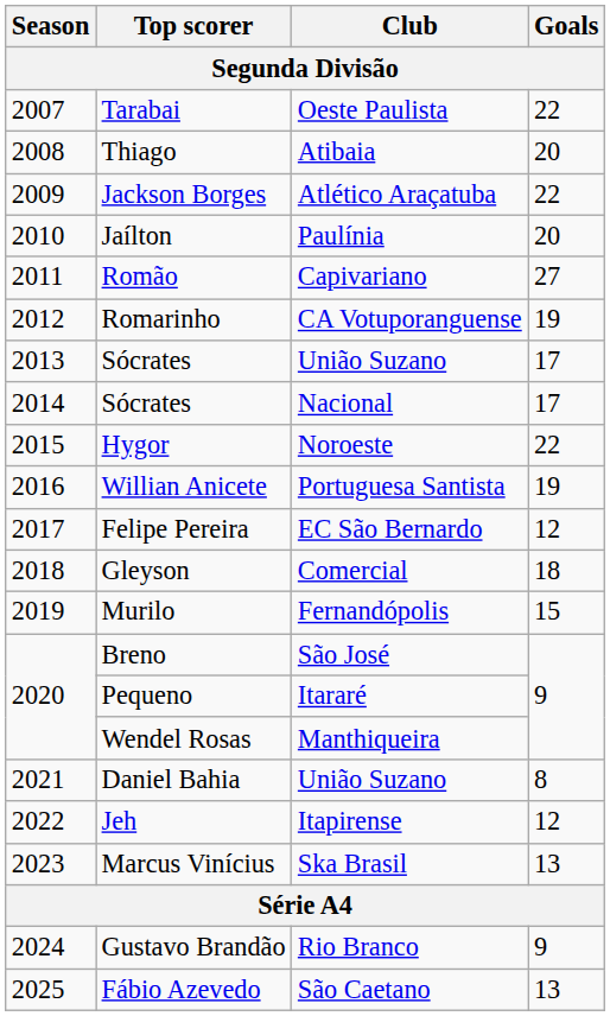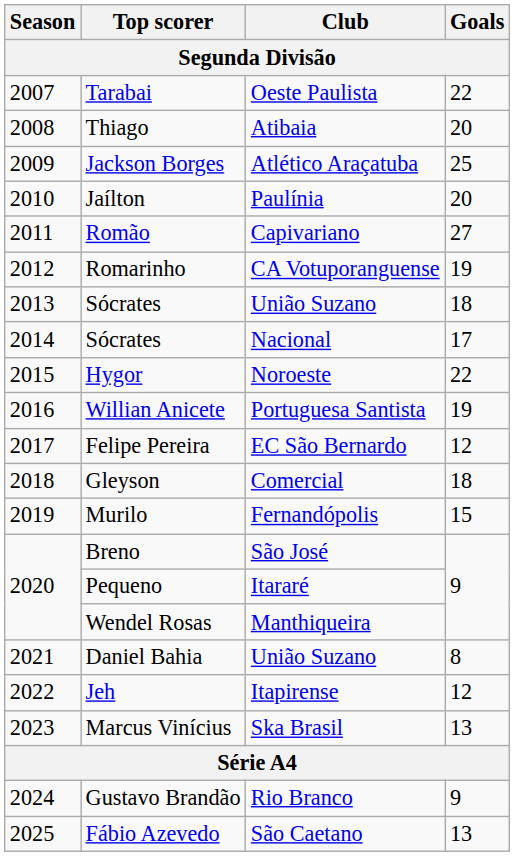 <table class="wikitable" style="text-align:left;">
 <tr>
 <th>Season</th>
 <th>Top scorer</th>
 <th>Club</th>
 <th>Goals</th>
 </tr>
 <tr>
 <th colspan=4 align=center>Segunda Divisão</th>
 </tr>
 <tr>
 <td>2007</td>
 <td><a href='#'>Tarabai</a></td>
 <td><a href='#'>Oeste Paulista</a></td>
 <td>22</td>
 </tr>
 <tr>
 <td>2008</td>
 <td>Thiago</td>
 <td><a href='#'>Atibaia</a></td>
 <td>20</td>
 </tr>
 <tr>
 <td>2009</td>
 <td><a href='#'>Jackson Borges</a></td>
 <td><a href='#'>Atlético Araçatuba</a></td>
-<td>22</td>
+<td>25</td>
 </tr>
 <tr>
 <td>2010</td>
 <td>Jaílton</td>
 <td><a href='#'>Paulínia</a></td>
 <td>20</td>
 </tr>
 <tr>
 <td>2011</td>
 <td><a href='#'>Romão</a></td>
 <td><a href='#'>Capivariano</a></td>
 <td>27</td>
 </tr>
 <tr>
 <td>2012</td>
 <td>Romarinho</td>
 <td><a href='#'>CA Votuporanguense</a></td>
 <td>19</td>
 </tr>
 <tr>
 <td>2013</td>
 <td>Sócrates</td>
 <td><a href='#'>União Suzano</a></td>
-<td>17</td>
+<td>18</td>
 </tr>
 <tr>
 <td>2014</td>
 <td>Sócrates</td>
 <td><a href='#'>Nacional</a></td>
 <td>17</td>
 </tr>
 <tr>
 <td>2015</td>
 <td><a href='#'>Hygor</a></td>
 <td><a href='#'>Noroeste</a></td>
 <td>22</td>
 </tr>
 <tr>
 <td>2016</td>
 <td><a href='#'>Willian Anicete</a></td>
 <td><a href='#'>Portuguesa Santista</a></td>
 <td>19</td>
 </tr>
 <tr>
 <td>2017</td>
 <td>Felipe Pereira</td>
 <td><a href='#'>EC São Bernardo</a></td>
 <td>12</td>
 </tr>
 <tr>
 <td>2018</td>
 <td>Gleyson</td>
 <td><a href='#'>Comercial</a></td>
 <td>18</td>
 </tr>
 <tr>
 <td>2019</td>
 <td>Murilo</td>
 <td><a href='#'>Fernandópolis</a></td>
 <td>15</td>
 </tr>
 <tr>
 <td rowspan=3>2020</td>
 <td>Breno</td>
 <td><a href='#'>São José</a></td>
 <td rowspan=3>9</td>
 </tr>
 <tr>
 <td>Pequeno</td>
 <td><a href='#'>Itararé</a></td>
 </tr>
 <tr>
 <td>Wendel Rosas</td>
 <td><a href='#'>Manthiqueira</a></td>
 </tr>
 <tr>
 <td>2021</td>
 <td>Daniel Bahia</td>
 <td><a href='#'>União Suzano</a></td>
 <td>8</td>
 </tr>
 <tr>
 <td>2022</td>
 <td><a href='#'>Jeh</a></td>
 <td><a href='#'>Itapirense</a></td>
 <td>12</td>
 </tr>
 <tr>
 <td>2023</td>
 <td>Marcus Vinícius</td>
 <td><a href='#'>Ska Brasil</a></td>
 <td>13</td>
 </tr>
 <tr>
 <th colspan=4 align=center>Série A4</th>
 </tr>
 <tr>
 <td>2024</td>
 <td>Gustavo Brandão</td>
 <td><a href='#'>Rio Branco</a></td>
 <td>9</td>
 </tr>
 <tr>
 <td>2025</td>
 <td><a href='#'>Fábio Azevedo</a></td>
 <td><a href='#'>São Caetano</a></td>
 <td>13</td>
 </tr>
 </table>
